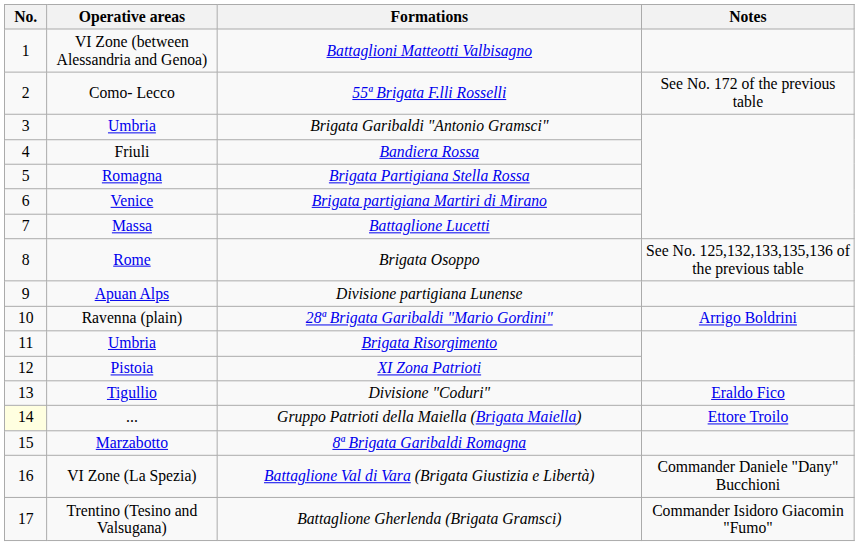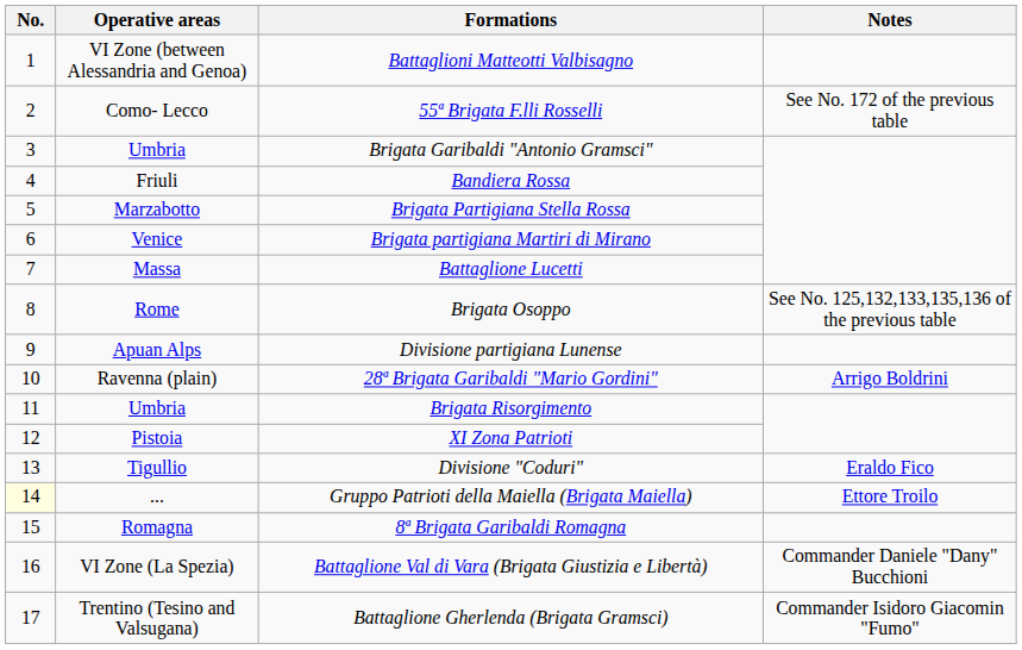 <table class="wikitable" style="text-align:center;">
 <tr>
 <th width="5%" align="center">No.</th>
 <th width="20%" align="center">Operative areas</th>
 <th width="50%" align="center">Formations</th>
 <th width="25%" align="center">Notes</th>
 </tr>
 <tr>
 <td align="center">1</td>
 <td>VI Zone (between Alessandria and Genoa)</td>
 <td><em><a href='#'>Battaglioni Matteotti Valbisagno</a></em></td>
 <td></td>
 </tr>
 <tr>
 <td align="center">2</td>
 <td>Como- Lecco</td>
 <td><em><a href='#'>55ª Brigata F.lli Rosselli</a></em></td>
 <td>See No. 172 of the previous table</td>
 </tr>
 <tr>
 <td align="center">3</td>
 <td><a href='#'>Umbria</a></td>
 <td><em>Brigata Garibaldi "Antonio Gramsci"</em></td>
 <td rowspan="5"></td>
 </tr>
 <tr>
 <td align="center">4</td>
 <td>Friuli</td>
 <td><a href='#'><em>Bandiera Rossa</em></a></td>
 </tr>
 <tr>
 <td align="center">5</td>
-<td><a href='#'>Romagna</a></td>
+<td><a href='#'>Marzabotto</a></td>
 <td><em><a href='#'>Brigata Partigiana Stella Rossa</a></em></td>
 </tr>
 <tr>
 <td align="center">6</td>
 <td><a href='#'>Venice</a></td>
 <td><em><a href='#'>Brigata partigiana Martiri di Mirano</a></em></td>
 </tr>
 <tr>
 <td align="center">7</td>
 <td><a href='#'>Massa</a></td>
 <td><em><a href='#'>Battaglione Lucetti</a></em></td>
 </tr>
 <tr>
 <td align="center">8</td>
 <td><a href='#'>Rome</a></td>
 <td><em>Brigata Osoppo</em></td>
 <td>See No. 125,132,133,135,136 of the previous table</td>
 </tr>
 <tr>
 <td align="center">9</td>
 <td><a href='#'>Apuan Alps</a></td>
 <td><em>Divisione partigiana Lunense</em></td>
 <td></td>
 </tr>
 <tr>
 <td align="center">10</td>
 <td>Ravenna (plain)</td>
 <td><em><a href='#'>28ª Brigata Garibaldi "Mario Gordini"</a></em></td>
 <td><a href='#'>Arrigo Boldrini</a></td>
 </tr>
 <tr>
 <td align="center">11</td>
 <td><a href='#'>Umbria</a></td>
 <td><em><a href='#'>Brigata Risorgimento</a></em></td>
 <td rowspan="2"></td>
 </tr>
 <tr>
 <td align="center">12</td>
 <td><a href='#'>Pistoia</a></td>
 <td><em><a href='#'>XI Zona Patrioti</a></em></td>
 </tr>
 <tr>
 <td align="center">13</td>
 <td><a href='#'>Tigullio</a></td>
 <td><em>Divisione "Coduri"</em></td>
 <td><a href='#'>Eraldo Fico</a></td>
 </tr>
 <tr>
 <td align="center" style="background: lightyellow;">14</td>
 <td>...</td>
 <td><em>Gruppo Patrioti della Maiella (<a href='#'>Brigata Maiella</a>)</em></td>
 <td><a href='#'>Ettore Troilo</a></td>
 </tr>
 <tr>
 <td align="center">15</td>
-<td><a href='#'>Marzabotto</a></td>
+<td><a href='#'>Romagna</a></td>
 <td><em><a href='#'>8ª Brigata Garibaldi Romagna</a></em></td>
 <td></td>
 </tr>
 <tr>
 <td align="center">16</td>
 <td>VI Zone (La Spezia)</td>
 <td><em><a href='#'>Battaglione Val di Vara</a> (Brigata Giustizia e Libertà)</em></td>
 <td>Commander Daniele "Dany" Bucchioni</td>
 </tr>
 <tr>
 <td>17</td>
 <td>Trentino (Tesino and Valsugana)</td>
 <td><em>Battaglione Gherlenda (Brigata Gramsci)</em></td>
 <td>Commander Isidoro Giacomin "Fumo"</td>
 </tr>
 </table>
